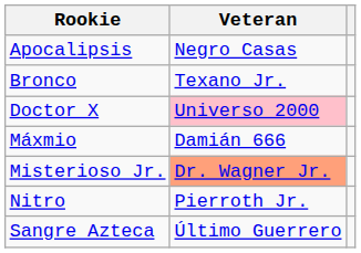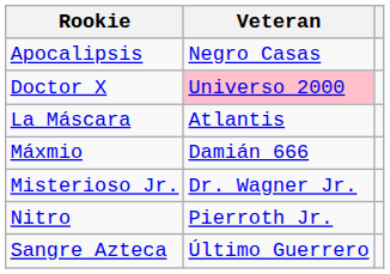 <table class="wikitable">
 <tr>
 <th>Rookie</th>
 <th>Veteran</th>
 <th></th>
 </tr>
 <tr>
 <td><a href='#'>Apocalipsis</a></td>
 <td><a href='#'>Negro Casas</a></td>
 <td></td>
 </tr>
 <tr>
-<td><a href='#'>Bronco</a></td>
-<td><a href='#'>Texano Jr.</a></td>
+<td><a href='#'>Doctor X</a></td>
+<td style="background: pink;"><a href='#'>Universo 2000</a></td>
 <td></td>
 </tr>
 <tr>
-<td><a href='#'>Doctor X</a></td>
-<td style="background: pink;"><a href='#'>Universo 2000</a></td>
+<td><a href='#'>La Máscara</a></td>
+<td><a href='#'>Atlantis</a></td>
 <td></td>
 </tr>
 <tr>
 <td><a href='#'>Máxmio</a></td>
 <td><a href='#'>Damián 666</a></td>
 <td></td>
 </tr>
 <tr>
 <td><a href='#'>Misterioso Jr.</a></td>
-<td style="background: lightsalmon;"><a href='#'>Dr. Wagner Jr.</a></td>
+<td><a href='#'>Dr. Wagner Jr.</a></td>
 <td></td>
 </tr>
 <tr>
 <td><a href='#'>Nitro</a></td>
 <td><a href='#'>Pierroth Jr.</a></td>
 <td></td>
 </tr>
 <tr>
 <td><a href='#'>Sangre Azteca</a></td>
 <td><a href='#'>Último Guerrero</a></td>
 <td></td>
 </tr>
 </table>
